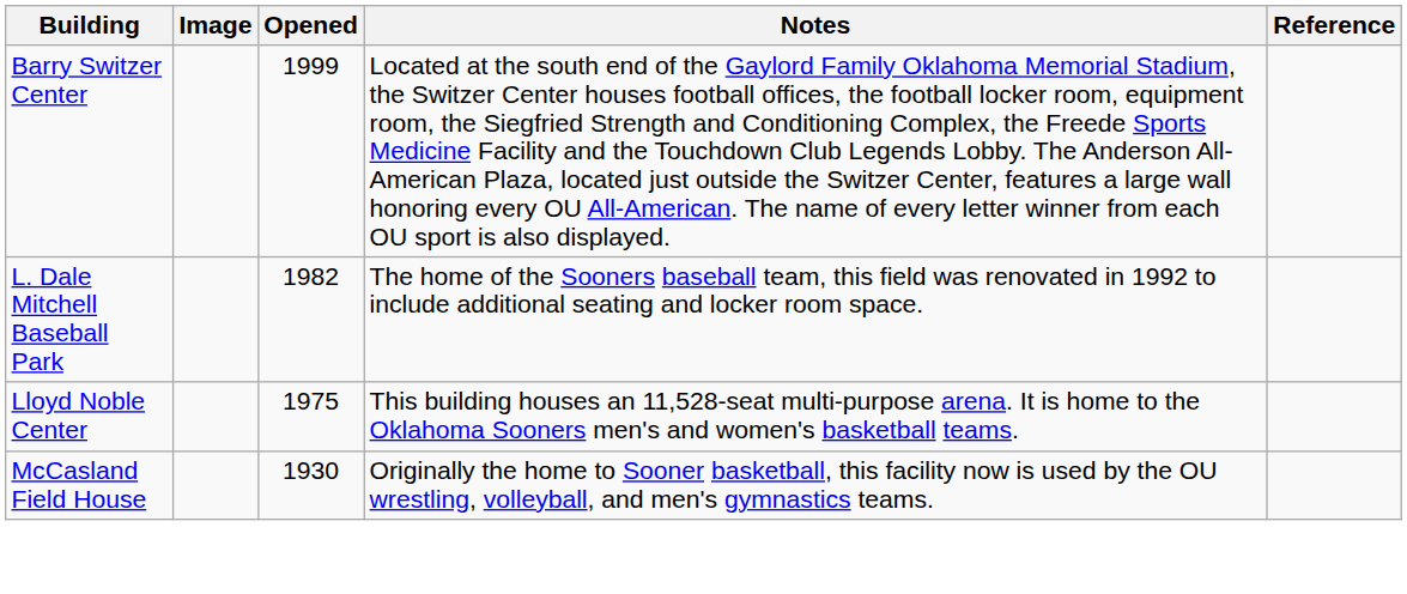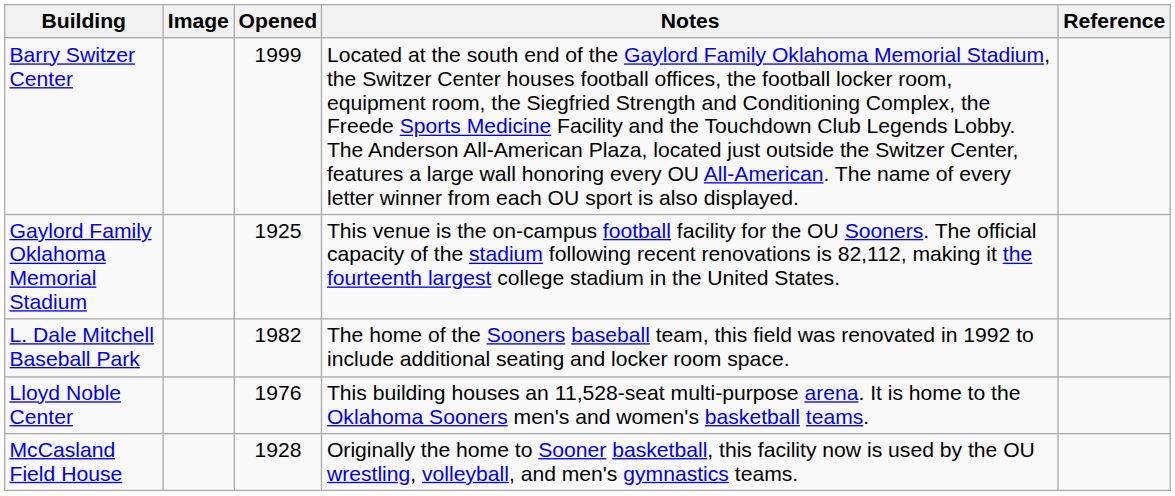 <table class="wikitable sortable" style="width:100%">
 <tr>
 <th width="*">Building</th>
 <th width="*" class="unsortable">Image</th>
 <th width="*">Opened</th>
 <th width="*" class="unsortable">Notes</th>
 <th wdith="*" class="unsortable">Reference</th>
 </tr>
 <tr valign="top">
 <td><a href='#'>Barry Switzer Center</a></td>
 <td align="center"></td>
 <td align="center">1999</td>
 <td>Located at the south end of the <a href='#'>Gaylord Family Oklahoma Memorial Stadium</a>, the Switzer Center houses football offices, the football locker room, equipment room, the Siegfried Strength and Conditioning Complex, the Freede <a href='#'>Sports Medicine</a> Facility and the Touchdown Club Legends Lobby. The Anderson All-American Plaza, located just outside the Switzer Center, features a large wall honoring every OU <a href='#'>All-American</a>. The name of every letter winner from each OU sport is also displayed.</td>
 <td align="center"></td>
 </tr>
 <tr valign="top">
+<td><a href='#'>Gaylord Family Oklahoma Memorial Stadium</a></td>
+<td align="center"></td>
+<td align="center">1925</td>
+<td>This venue is the on-campus <a href='#'>football</a> facility for the OU <a href='#'>Sooners</a>. The official capacity of the <a href='#'>stadium</a> following recent renovations is 82,112, making it <a href='#'>the fourteenth largest</a> college stadium in the United States.</td>
+<td align="center"></td>
+</tr>
+<tr valign="top">
 <td><a href='#'>L. Dale Mitchell Baseball Park</a></td>
 <td align="center"></td>
 <td align="center">1982</td>
 <td>The home of the <a href='#'>Sooners</a> <a href='#'>baseball</a> team, this field was renovated in 1992 to include additional seating and locker room space.</td>
 <td align="center"></td>
 </tr>
 <tr valign="top">
 <td><a href='#'>Lloyd Noble Center</a></td>
 <td align="center"></td>
-<td align="center">1975</td>
+<td align="center">1976</td>
 <td>This building houses an 11,528-seat multi-purpose <a href='#'>arena</a>. It is home to the <a href='#'>Oklahoma Sooners</a> men's and women's <a href='#'>basketball</a> <a href='#'>teams</a>.</td>
 <td align="center"></td>
 </tr>
 <tr valign="top">
 <td><a href='#'>McCasland Field House</a></td>
 <td align="center"></td>
-<td align="center">1930</td>
+<td align="center">1928</td>
 <td>Originally the home to <a href='#'>Sooner</a> <a href='#'>basketball</a>, this facility now is used by the OU <a href='#'>wrestling</a>, <a href='#'>volleyball</a>, and men's <a href='#'>gymnastics</a> teams.</td>
 <td align="center"></td>
 </tr>
 </table>
